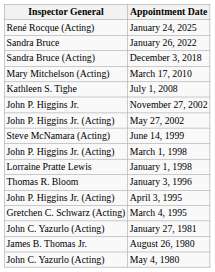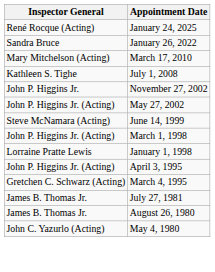 <table class="wikitable">
 <tr>
 <th><strong>Inspector General</strong></th>
 <th><strong>Appointment Date</strong></th>
 </tr>
 <tr>
 <td>René Rocque (Acting)</td>
 <td>January 24, 2025</td>
 </tr>
 <tr>
 <td>Sandra Bruce<br></td>
 <td>January 26, 2022</td>
-</tr>
-<tr>
-<td>Sandra Bruce (Acting)</td>
-<td>December 3, 2018</td>
 </tr>
 <tr>
 <td>Mary Mitchelson (Acting)</td>
 <td>March 17, 2010</td>
 </tr>
 <tr>
 <td>Kathleen S. Tighe</td>
 <td>July 1, 2008</td>
 </tr>
 <tr>
 <td>John P. Higgins Jr.</td>
 <td>November 27, 2002</td>
 </tr>
 <tr>
 <td>John P. Higgins Jr. (Acting)</td>
 <td>May 27, 2002</td>
 </tr>
 <tr>
 <td>Steve McNamara (Acting)</td>
 <td>June 14, 1999</td>
 </tr>
 <tr>
 <td>John P. Higgins Jr. (Acting)</td>
 <td>March 1, 1998</td>
 </tr>
 <tr>
 <td>Lorraine Pratte Lewis</td>
 <td>January 1, 1998</td>
 </tr>
 <tr>
-<td>Thomas R. Bloom</td>
-<td>January 3, 1996</td>
-</tr>
-<tr>
 <td>John P. Higgins Jr. (Acting)</td>
 <td>April 3, 1995</td>
 </tr>
 <tr>
 <td>Gretchen C. Schwarz (Acting)</td>
 <td>March 4, 1995</td>
 </tr>
 <tr>
-<td>John C. Yazurlo (Acting)</td>
-<td>January 27, 1981</td>
+<td>James B. Thomas Jr.</td>
+<td>July 27, 1981</td>
 </tr>
 <tr>
 <td>James B. Thomas Jr.</td>
 <td>August 26, 1980</td>
 </tr>
 <tr>
 <td>John C. Yazurlo (Acting)</td>
 <td>May 4, 1980</td>
 </tr>
 </table>
